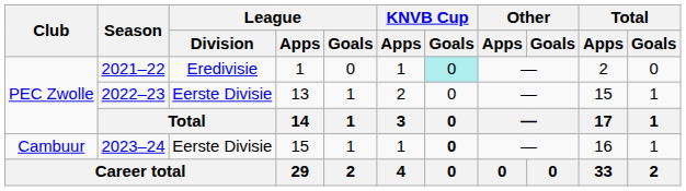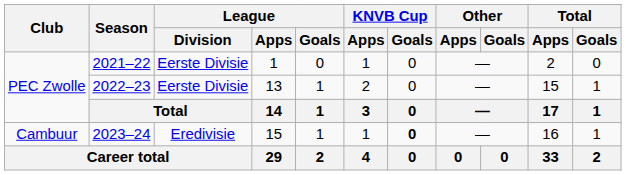 <table class="wikitable" style="text-align:center">
 <tr>
 <th rowspan="2">Club</th>
 <th rowspan="2">Season</th>
 <th colspan="3">League</th>
 <th colspan="2"><a href='#'>KNVB Cup</a></th>
 <th colspan="2">Other</th>
 <th colspan="2">Total</th>
 </tr>
 <tr>
 <th>Division</th>
 <th>Apps</th>
 <th>Goals</th>
 <th>Apps</th>
 <th>Goals</th>
 <th>Apps</th>
 <th>Goals</th>
 <th>Apps</th>
 <th>Goals</th>
 </tr>
 <tr>
 <td rowspan="3"><a href='#'>PEC Zwolle</a></td>
 <td><a href='#'>2021–22</a></td>
-<td><a href='#'>Eredivisie</a></td>
+<td><a href='#'>Eerste Divisie</a></td>
 <td>1</td>
 <td>0</td>
 <td>1</td>
-<td style="background: paleturquoise;">0</td>
+<td>0</td>
 <td colspan="2">—</td>
 <td>2</td>
 <td>0</td>
 </tr>
 <tr>
 <td><a href='#'>2022–23</a></td>
 <td><a href='#'>Eerste Divisie</a></td>
 <td>13</td>
 <td>1</td>
 <td>2</td>
 <td>0</td>
 <td colspan="2">—</td>
 <td>15</td>
 <td>1</td>
 </tr>
 <tr>
 <th colspan="2">Total</th>
 <th>14</th>
 <th>1</th>
 <th>3</th>
 <th>0</th>
 <th colspan="2">—</th>
 <th>17</th>
 <th>1</th>
 </tr>
 <tr>
 <td rowspan="1"><a href='#'>Cambuur</a></td>
 <td><a href='#'>2023–24</a></td>
-<td>Eerste Divisie</td>
+<td><a href='#'>Eredivisie</a></td>
 <td>15</td>
 <td>1</td>
 <td>1</td>
 <td><strong>0</strong></td>
 <td colspan="2">—</td>
 <td>16</td>
 <td>1</td>
 </tr>
 <tr>
 <th colspan="3">Career total</th>
 <th>29</th>
 <th>2</th>
 <th>4</th>
 <th>0</th>
 <th>0</th>
 <th>0</th>
 <th>33</th>
 <th>2</th>
 </tr>
 </table>
